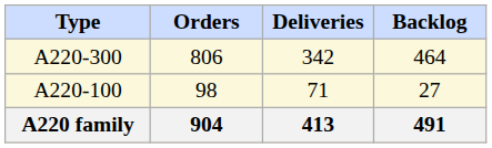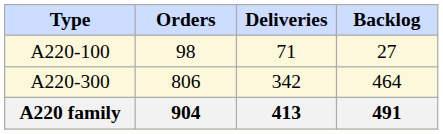 <table class="wikitable" style="text-align:center; background:#fbf8db;">
 <tr style="color:black; font-weight:bold; background:#cdf;">
 <td scope="col" style="width: 100px;">Type</td>
 <td scope="col" style="width: 75px;">Orders</td>
 <td scope="col" style="width: 75px;">Deliveries</td>
 <td scope="col" style="width: 75px;">Backlog</td>
 </tr>
 <tr>
+<td>A220-100</td>
+<td>98</td>
+<td>71</td>
+<td>27</td>
+</tr>
+<tr>
 <td>A220-300</td>
 <td>806</td>
 <td>342</td>
 <td>464</td>
-</tr>
-<tr>
-<td>A220-100</td>
-<td>98</td>
-<td>71</td>
-<td>27</td>
 </tr>
 <tr>
 <th>A220 family</th>
 <th>904</th>
 <th>413</th>
 <th>491</th>
 </tr>
 </table>
